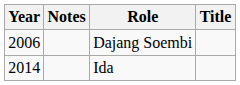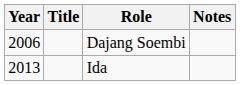 <table class="wikitable">
 <tr>
 <th>Year</th>
+<th>Title</th>
+<th>Role</th>
 <th>Notes</th>
-<th>Role</th>
-<th>Title</th>
 </tr>
 <tr>
 <td>2006</td>
+<td><em></em></td>
+<td>Dajang Soembi</td>
 <td></td>
-<td>Dajang Soembi</td>
-<td><em></em></td>
 </tr>
 <tr>
-<td>2014</td>
+<td>2013</td>
+<td><em></em></td>
+<td>Ida</td>
 <td></td>
-<td>Ida</td>
-<td><em></em></td>
 </tr>
 </table>
